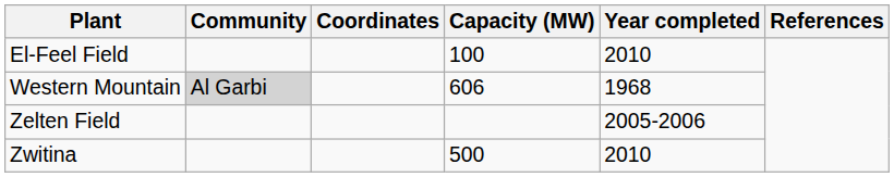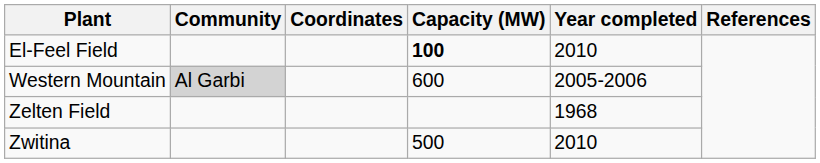 <table class="wikitable sortable">
 <tr>
 <th>Plant</th>
 <th>Community</th>
 <th>Coordinates</th>
 <th>Capacity (MW)</th>
 <th>Year completed</th>
 <th>References</th>
 </tr>
 <tr>
 <td>El-Feel Field</td>
 <td></td>
 <td></td>
-<td>100</td>
+<td><strong>100</strong></td>
 <td>2010</td>
 <td rowspan="4"></td>
 </tr>
 <tr>
 <td>Western Mountain</td>
 <td style="background: lightgrey;">Al Garbi</td>
 <td></td>
-<td>606</td>
-<td>1968</td>
+<td>600</td>
+<td>2005-2006</td>
 </tr>
 <tr>
 <td>Zelten Field</td>
 <td></td>
 <td></td>
 <td></td>
-<td>2005-2006</td>
+<td>1968</td>
 </tr>
 <tr>
 <td>Zwitina</td>
 <td></td>
 <td></td>
 <td>500</td>
 <td>2010</td>
 </tr>
 </table>
